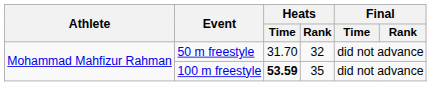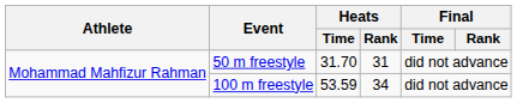 <table class=wikitable style=font-size:90%;text-align:center>
 <tr>
 <th rowspan="2">Athlete</th>
 <th rowspan="2">Event</th>
 <th colspan="2">Heats</th>
 <th colspan="2">Final</th>
 </tr>
 <tr style="font-size:95%">
 <th>Time</th>
 <th>Rank</th>
 <th>Time</th>
 <th>Rank</th>
 </tr>
 <tr>
 <td align=left rowspan=2><a href='#'>Mohammad Mahfizur Rahman</a></td>
 <td align=left><a href='#'>50 m freestyle</a></td>
 <td>31.70</td>
-<td>32</td>
+<td>31</td>
 <td colspan=2>did not advance</td>
 </tr>
 <tr>
 <td align=left><a href='#'>100 m freestyle</a></td>
-<td><strong>53.59</strong></td>
-<td>35</td>
+<td>53.59</td>
+<td>34</td>
 <td colspan=2>did not advance</td>
 </tr>
 </table>
